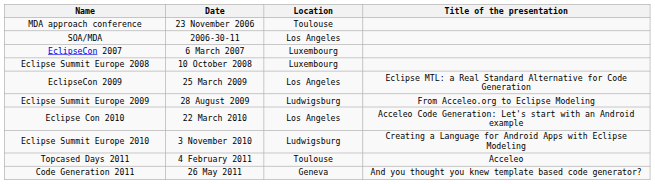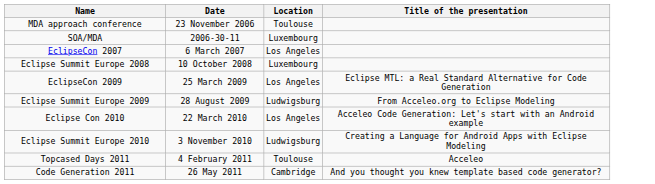 <table class="wikitable" style="text-align:center;">
 <tr>
 <th>Name</th>
 <th>Date</th>
 <th>Location</th>
 <th>Title of the presentation</th>
 </tr>
 <tr>
 <td style="width:250px">MDA approach conference</td>
 <td style="width:150px">23 November 2006</td>
 <td>Toulouse</td>
 <td style="width:450px"></td>
 </tr>
 <tr>
 <td>SOA/MDA</td>
 <td>2006-30-11</td>
-<td>Los Angeles</td>
+<td>Luxembourg</td>
 <td></td>
 </tr>
 <tr>
 <td><a href='#'>EclipseCon</a> 2007</td>
 <td>6 March 2007</td>
-<td>Luxembourg</td>
+<td>Los Angeles</td>
 <td></td>
 </tr>
 <tr>
 <td>Eclipse Summit Europe 2008</td>
 <td>10 October 2008</td>
 <td>Luxembourg</td>
 <td></td>
 </tr>
 <tr>
 <td>EclipseCon 2009</td>
 <td>25 March 2009</td>
 <td>Los Angeles</td>
 <td>Eclipse MTL: a Real Standard Alternative for Code Generation</td>
 </tr>
 <tr>
 <td>Eclipse Summit Europe 2009</td>
 <td>28 August 2009</td>
 <td>Ludwigsburg</td>
 <td>From Acceleo.org to Eclipse Modeling</td>
 </tr>
 <tr>
 <td>Eclipse Con 2010</td>
 <td>22 March 2010</td>
 <td>Los Angeles</td>
 <td>Acceleo Code Generation: Let's start with an Android example</td>
 </tr>
 <tr>
 <td>Eclipse Summit Europe 2010</td>
 <td>3 November 2010</td>
 <td>Ludwigsburg</td>
 <td>Creating a Language for Android Apps with Eclipse Modeling</td>
 </tr>
 <tr>
 <td>Topcased Days 2011</td>
 <td>4 February 2011</td>
 <td>Toulouse</td>
 <td>Acceleo</td>
 </tr>
 <tr>
 <td>Code Generation 2011</td>
 <td>26 May 2011</td>
-<td style="width:150px">Geneva</td>
+<td>Cambridge</td>
 <td>And you thought you knew template based code generator?</td>
 </tr>
 </table>
